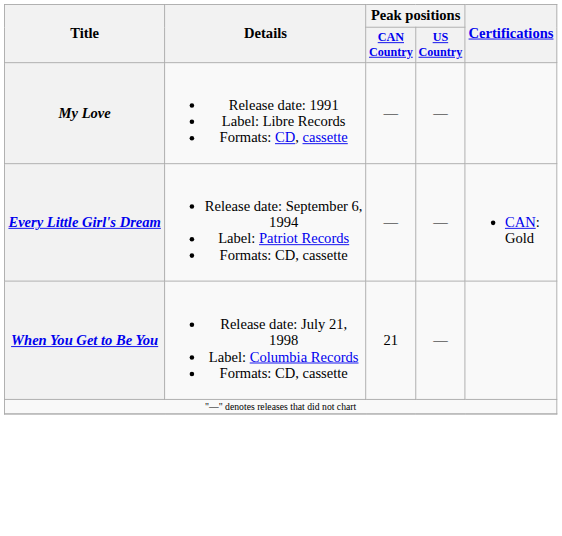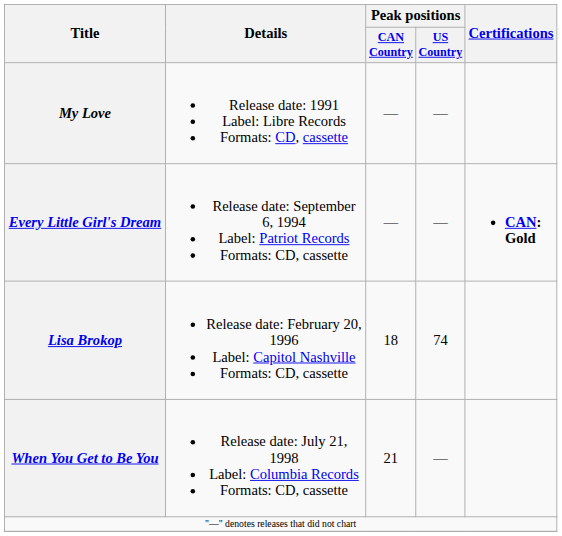 <table class="wikitable plainrowheaders" style="text-align:center;">
 <tr>
 <th rowspan="2" style="width:16em;">Title</th>
 <th rowspan="2" style="width:18em;">Details</th>
 <th colspan="2">Peak positions</th>
 <th rowspan="2"><a href='#'>Certifications</a></th>
 </tr>
 <tr style="font-size:smaller;">
 <th width="40"><a href='#'>CAN Country</a><br></th>
 <th width="40"><a href='#'>US Country</a><br></th>
 </tr>
 <tr>
 <th scope="row"><em>My Love</em></th>
 <td><br><ul><li>Release date: 1991</li><li>Label: Libre Records</li><li>Formats: <a href='#'>CD</a>, <a href='#'>cassette</a></li></ul></td>
 <td>—</td>
 <td>—</td>
 <td></td>
 </tr>
 <tr>
 <th scope="row"><em><a href='#'>Every Little Girl's Dream</a></em></th>
 <td><br><ul><li>Release date: September 6, 1994</li><li>Label: <a href='#'>Patriot Records</a></li><li>Formats: CD, cassette</li></ul></td>
 <td>—</td>
 <td>—</td>
-<td align="left"><br><ul><li><a href='#'>CAN</a>: Gold</li></ul></td>
+<td align="left"><strong><br><ul><li><a href='#'>CAN</a>: Gold</li></ul></strong></td>
+</tr>
+<tr>
+<th scope="row"><em><a href='#'>Lisa Brokop</a></em></th>
+<td><br><ul><li>Release date: February 20, 1996</li><li>Label: <a href='#'>Capitol Nashville</a></li><li>Formats: CD, cassette</li></ul></td>
+<td>18</td>
+<td>74</td>
+<td></td>
 </tr>
 <tr>
 <th scope="row"><em><a href='#'>When You Get to Be You</a></em></th>
 <td><br><ul><li>Release date: July 21, 1998</li><li>Label: <a href='#'>Columbia Records</a></li><li>Formats: CD, cassette</li></ul></td>
 <td>21</td>
 <td>—</td>
 <td></td>
 </tr>
 <tr>
 <td colspan="5" style="font-size:8pt">"—" denotes releases that did not chart</td>
 </tr>
 <tr>
 </tr>
 </table>
